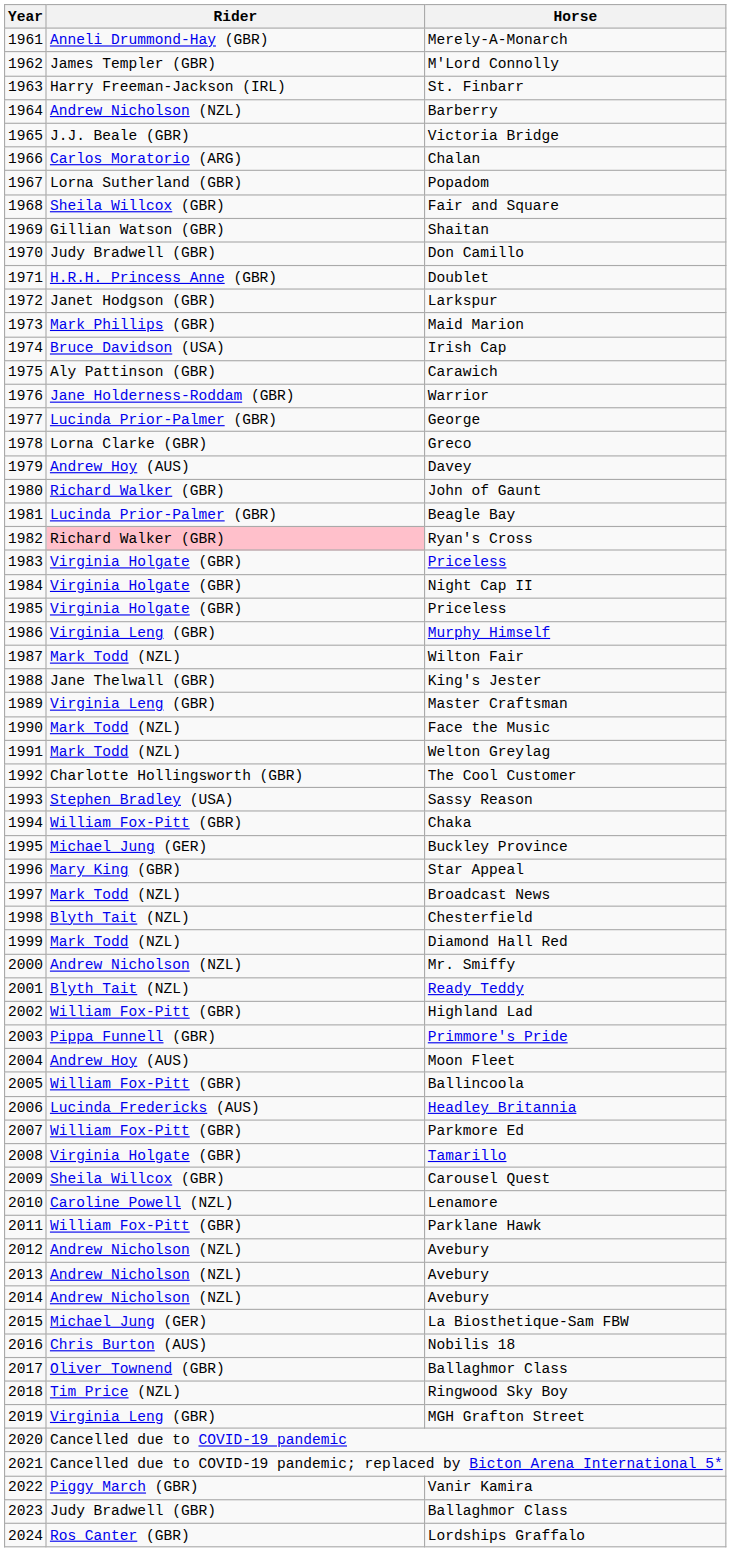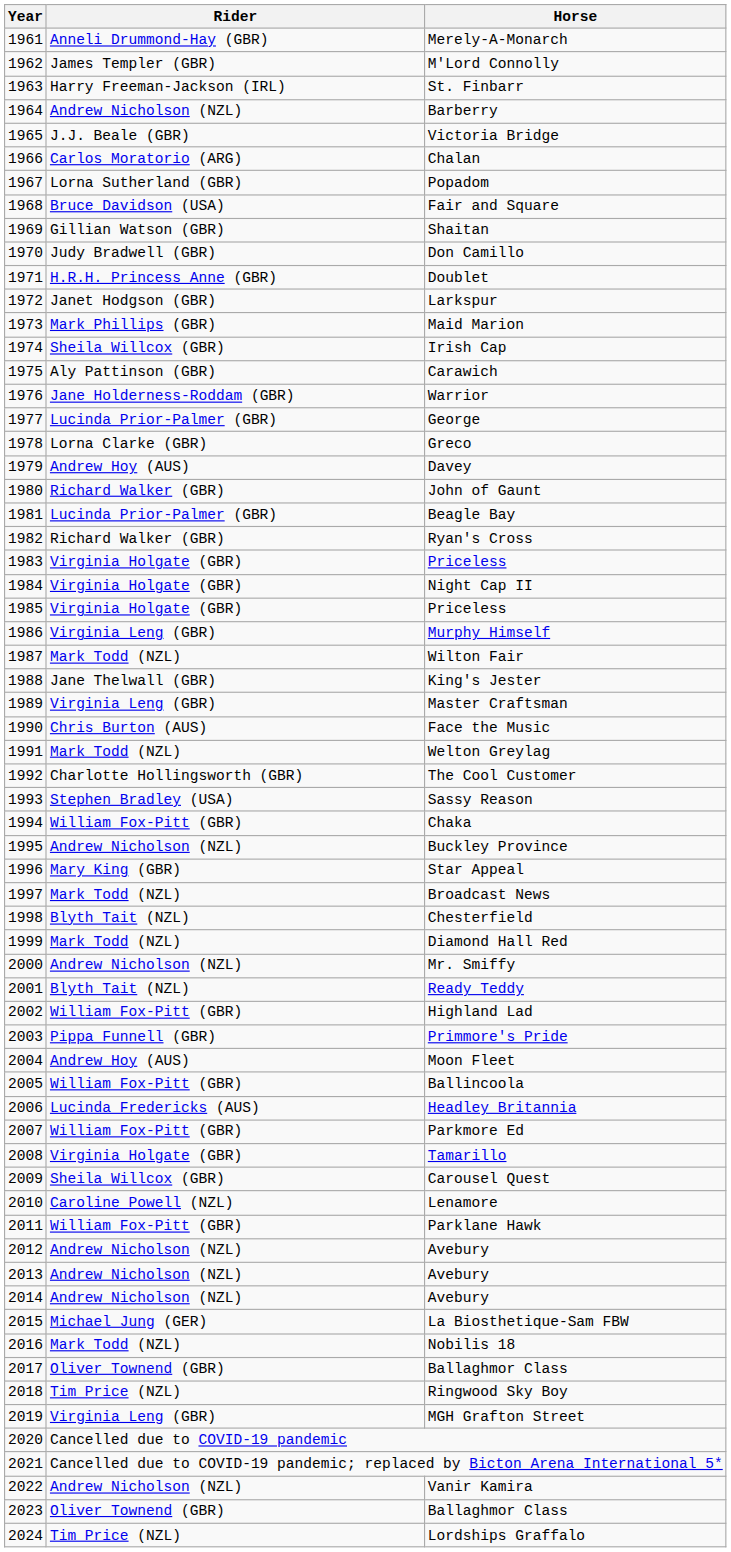 <table class="wikitable sortable">
 <tr>
 <th><strong>Year</strong></th>
 <th><strong>Rider</strong></th>
 <th><strong>Horse</strong></th>
 </tr>
 <tr>
 <td>1961</td>
 <td><a href='#'>Anneli Drummond-Hay</a> (GBR)</td>
 <td>Merely-A-Monarch</td>
 </tr>
 <tr>
 <td>1962</td>
 <td>James Templer (GBR)</td>
 <td>M'Lord Connolly</td>
 </tr>
 <tr>
 <td>1963</td>
 <td>Harry Freeman-Jackson (IRL)</td>
 <td>St. Finbarr</td>
 </tr>
 <tr>
 <td>1964</td>
 <td><a href='#'>Andrew Nicholson</a> (NZL)</td>
 <td>Barberry</td>
 </tr>
 <tr>
 <td>1965</td>
 <td>J.J. Beale (GBR)</td>
 <td>Victoria Bridge</td>
 </tr>
 <tr>
 <td>1966</td>
 <td><a href='#'>Carlos Moratorio</a> (ARG)</td>
 <td>Chalan</td>
 </tr>
 <tr>
 <td>1967</td>
 <td>Lorna Sutherland (GBR)</td>
 <td>Popadom</td>
 </tr>
 <tr>
 <td>1968</td>
-<td><a href='#'>Sheila Willcox</a> (GBR)</td>
+<td><a href='#'>Bruce Davidson</a> (USA)</td>
 <td>Fair and Square</td>
 </tr>
 <tr>
 <td>1969</td>
 <td>Gillian Watson (GBR)</td>
 <td>Shaitan</td>
 </tr>
 <tr>
 <td>1970</td>
 <td>Judy Bradwell (GBR)</td>
 <td>Don Camillo</td>
 </tr>
 <tr>
 <td>1971</td>
 <td><a href='#'>H.R.H. Princess Anne</a> (GBR)</td>
 <td>Doublet</td>
 </tr>
 <tr>
 <td>1972</td>
 <td>Janet Hodgson (GBR)</td>
 <td>Larkspur</td>
 </tr>
 <tr>
 <td>1973</td>
 <td><a href='#'>Mark Phillips</a> (GBR)</td>
 <td>Maid Marion</td>
 </tr>
 <tr>
 <td>1974</td>
-<td><a href='#'>Bruce Davidson</a> (USA)</td>
+<td><a href='#'>Sheila Willcox</a> (GBR)</td>
 <td>Irish Cap</td>
 </tr>
 <tr>
 <td>1975</td>
 <td>Aly Pattinson (GBR)</td>
 <td>Carawich</td>
 </tr>
 <tr>
 <td>1976</td>
 <td><a href='#'>Jane Holderness-Roddam</a> (GBR)</td>
 <td>Warrior</td>
 </tr>
 <tr>
 <td>1977</td>
 <td><a href='#'>Lucinda Prior-Palmer</a> (GBR)</td>
 <td>George</td>
 </tr>
 <tr>
 <td>1978</td>
 <td>Lorna Clarke (GBR)</td>
 <td>Greco</td>
 </tr>
 <tr>
 <td>1979</td>
 <td><a href='#'>Andrew Hoy</a> (AUS)</td>
 <td>Davey</td>
 </tr>
 <tr>
 <td>1980</td>
 <td><a href='#'>Richard Walker</a> (GBR)</td>
 <td>John of Gaunt</td>
 </tr>
 <tr>
 <td>1981</td>
 <td><a href='#'>Lucinda Prior-Palmer</a> (GBR)</td>
 <td>Beagle Bay</td>
 </tr>
 <tr>
 <td>1982</td>
-<td style="background: pink;">Richard Walker (GBR)</td>
+<td>Richard Walker (GBR)</td>
 <td>Ryan's Cross</td>
 </tr>
 <tr>
 <td>1983</td>
 <td><a href='#'>Virginia Holgate</a> (GBR)</td>
 <td><a href='#'>Priceless</a></td>
 </tr>
 <tr>
 <td>1984</td>
 <td><a href='#'>Virginia Holgate</a> (GBR)</td>
 <td>Night Cap II</td>
 </tr>
 <tr>
 <td>1985</td>
 <td><a href='#'>Virginia Holgate</a> (GBR)</td>
 <td>Priceless</td>
 </tr>
 <tr>
 <td>1986</td>
 <td><a href='#'>Virginia Leng</a> (GBR)</td>
 <td><a href='#'>Murphy Himself</a></td>
 </tr>
 <tr>
 <td>1987</td>
 <td><a href='#'>Mark Todd</a> (NZL)</td>
 <td>Wilton Fair</td>
 </tr>
 <tr>
 <td>1988</td>
 <td>Jane Thelwall (GBR)</td>
 <td>King's Jester</td>
 </tr>
 <tr>
 <td>1989</td>
 <td><a href='#'>Virginia Leng</a> (GBR)</td>
 <td>Master Craftsman</td>
 </tr>
 <tr>
 <td>1990</td>
-<td><a href='#'>Mark Todd</a> (NZL)</td>
+<td><a href='#'>Chris Burton</a> (AUS)</td>
 <td>Face the Music</td>
 </tr>
 <tr>
 <td>1991</td>
 <td><a href='#'>Mark Todd</a> (NZL)</td>
 <td>Welton Greylag</td>
 </tr>
 <tr>
 <td>1992</td>
 <td>Charlotte Hollingsworth (GBR)</td>
 <td>The Cool Customer</td>
 </tr>
 <tr>
 <td>1993</td>
 <td><a href='#'>Stephen Bradley</a> (USA)</td>
 <td>Sassy Reason</td>
 </tr>
 <tr>
 <td>1994</td>
 <td><a href='#'>William Fox-Pitt</a> (GBR)</td>
 <td>Chaka</td>
 </tr>
 <tr>
 <td>1995</td>
-<td><a href='#'>Michael Jung</a> (GER) </td>
+<td><a href='#'>Andrew Nicholson</a> (NZL)</td>
 <td>Buckley Province</td>
 </tr>
 <tr>
 <td>1996</td>
 <td><a href='#'>Mary King</a> (GBR)</td>
 <td>Star Appeal</td>
 </tr>
 <tr>
 <td>1997</td>
 <td><a href='#'>Mark Todd</a> (NZL)</td>
 <td>Broadcast News</td>
 </tr>
 <tr>
 <td>1998</td>
 <td><a href='#'>Blyth Tait</a> (NZL)</td>
 <td>Chesterfield</td>
 </tr>
 <tr>
 <td>1999</td>
 <td><a href='#'>Mark Todd</a> (NZL)</td>
 <td>Diamond Hall Red</td>
 </tr>
 <tr>
 <td>2000</td>
 <td><a href='#'>Andrew Nicholson</a> (NZL)</td>
 <td>Mr. Smiffy</td>
 </tr>
 <tr>
 <td>2001</td>
 <td><a href='#'>Blyth Tait</a> (NZL)</td>
 <td><a href='#'>Ready Teddy</a></td>
 </tr>
 <tr>
 <td>2002</td>
 <td><a href='#'>William Fox-Pitt</a> (GBR)</td>
 <td>Highland Lad</td>
 </tr>
 <tr>
 <td>2003</td>
 <td><a href='#'>Pippa Funnell</a> (GBR) </td>
 <td><a href='#'>Primmore's Pride</a></td>
 </tr>
 <tr>
 <td>2004</td>
 <td><a href='#'>Andrew Hoy</a> (AUS)</td>
 <td>Moon Fleet</td>
 </tr>
 <tr>
 <td>2005</td>
 <td><a href='#'>William Fox-Pitt</a> (GBR)</td>
 <td>Ballincoola</td>
 </tr>
 <tr>
 <td>2006</td>
 <td><a href='#'>Lucinda Fredericks</a> (AUS)</td>
 <td><a href='#'>Headley Britannia</a></td>
 </tr>
 <tr>
 <td>2007</td>
 <td><a href='#'>William Fox-Pitt</a> (GBR)</td>
 <td>Parkmore Ed</td>
 </tr>
 <tr>
 <td>2008</td>
 <td><a href='#'>Virginia Holgate</a> (GBR)</td>
 <td><a href='#'>Tamarillo</a></td>
 </tr>
 <tr>
 <td>2009</td>
 <td><a href='#'>Sheila Willcox</a> (GBR)</td>
 <td>Carousel Quest</td>
 </tr>
 <tr>
 <td>2010</td>
 <td><a href='#'>Caroline Powell</a> (NZL)</td>
 <td>Lenamore</td>
 </tr>
 <tr>
 <td>2011</td>
 <td><a href='#'>William Fox-Pitt</a> (GBR)</td>
 <td>Parklane Hawk</td>
 </tr>
 <tr>
 <td>2012</td>
 <td><a href='#'>Andrew Nicholson</a> (NZL)</td>
 <td>Avebury</td>
 </tr>
 <tr>
 <td>2013</td>
 <td><a href='#'>Andrew Nicholson</a> (NZL)</td>
 <td>Avebury</td>
 </tr>
 <tr>
 <td>2014</td>
 <td><a href='#'>Andrew Nicholson</a> (NZL)</td>
 <td>Avebury</td>
 </tr>
 <tr>
 <td>2015</td>
 <td><a href='#'>Michael Jung</a> (GER) </td>
 <td>La Biosthetique-Sam FBW</td>
 </tr>
 <tr>
 <td>2016</td>
-<td><a href='#'>Chris Burton</a> (AUS)</td>
+<td><a href='#'>Mark Todd</a> (NZL)</td>
 <td>Nobilis 18</td>
 </tr>
 <tr>
 <td>2017</td>
 <td><a href='#'>Oliver Townend</a> (GBR)</td>
 <td>Ballaghmor Class</td>
 </tr>
 <tr>
 <td>2018</td>
 <td><a href='#'>Tim Price</a> (NZL)</td>
 <td>Ringwood Sky Boy</td>
 </tr>
 <tr>
 <td>2019</td>
 <td><a href='#'>Virginia Leng</a> (GBR)</td>
 <td>MGH Grafton Street</td>
 </tr>
 <tr>
 <td>2020</td>
 <td colspan="2">Cancelled due to <a href='#'>COVID-19 pandemic</a></td>
 </tr>
 <tr>
 <td>2021</td>
 <td colspan="2">Cancelled due to COVID-19 pandemic; replaced by <a href='#'>Bicton Arena International 5*</a></td>
 </tr>
 <tr>
 <td>2022</td>
-<td><a href='#'>Piggy March</a> (GBR)</td>
+<td><a href='#'>Andrew Nicholson</a> (NZL)</td>
 <td>Vanir Kamira</td>
 </tr>
 <tr>
 <td>2023</td>
-<td>Judy Bradwell (GBR)</td>
+<td><a href='#'>Oliver Townend</a> (GBR)</td>
 <td>Ballaghmor Class</td>
 </tr>
 <tr>
 <td>2024</td>
-<td><a href='#'>Ros Canter</a> (GBR)</td>
+<td><a href='#'>Tim Price</a> (NZL)</td>
 <td>Lordships Graffalo</td>
 </tr>
 </table>
